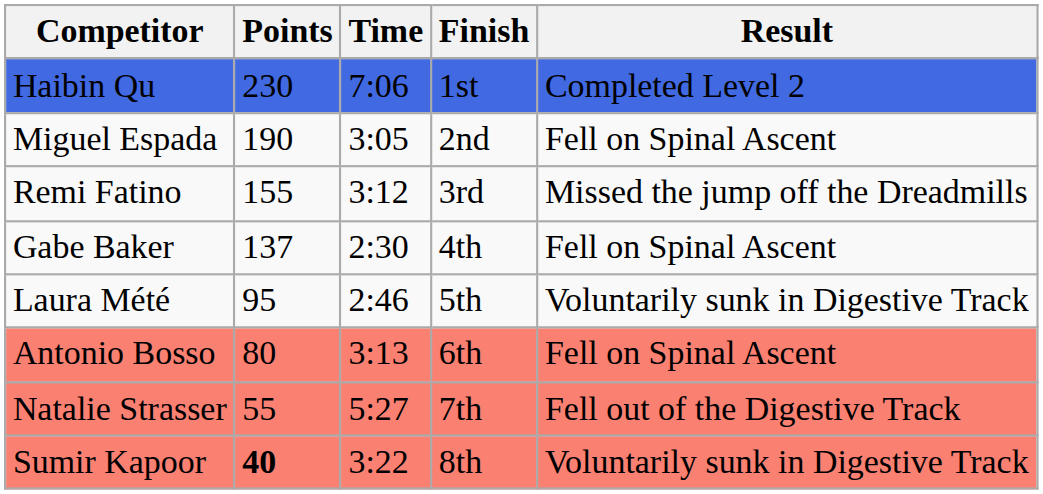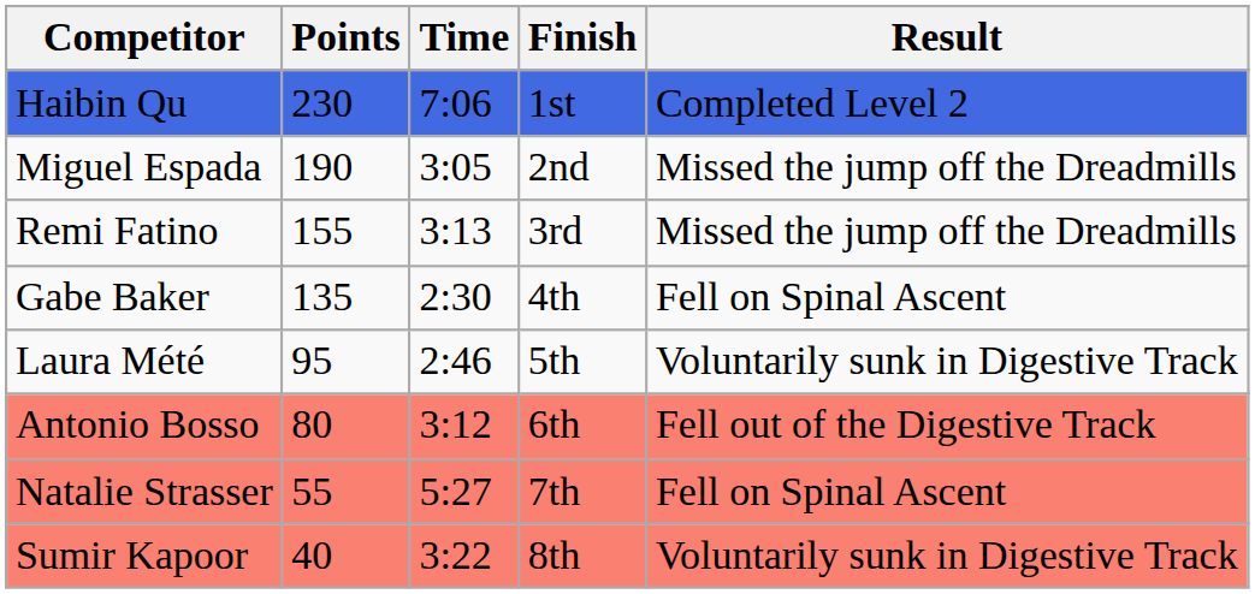 <table class="wikitable sortable">
 <tr>
 <th nowrap="nowrap">Competitor</th>
 <th>Points</th>
 <th>Time</th>
 <th>Finish</th>
 <th>Result</th>
 </tr>
 <tr>
 </tr>
 <tr style="background-color:royalblue">
 <td> Haibin Qu</td>
 <td>230</td>
 <td>7:06</td>
 <td>1st</td>
 <td>Completed Level 2</td>
 </tr>
 <tr>
 <td> Miguel Espada</td>
 <td>190</td>
 <td>3:05</td>
 <td>2nd</td>
-<td>Fell on Spinal Ascent</td>
+<td>Missed the jump off the Dreadmills</td>
 </tr>
 <tr>
 <td> Remi Fatino</td>
 <td>155</td>
-<td>3:12</td>
+<td>3:13</td>
 <td>3rd</td>
 <td>Missed the jump off the Dreadmills</td>
 </tr>
 <tr>
 <td> Gabe Baker</td>
-<td>137</td>
+<td>135</td>
 <td>2:30</td>
 <td>4th</td>
 <td>Fell on Spinal Ascent</td>
 </tr>
 <tr>
 <td> Laura Mété</td>
 <td>95</td>
 <td>2:46</td>
 <td>5th</td>
 <td>Voluntarily sunk in Digestive Track</td>
 </tr>
 <tr style="background-color:#fa8072">
 <td> Antonio Bosso</td>
 <td>80</td>
-<td>3:13</td>
+<td>3:12</td>
 <td>6th</td>
-<td>Fell on Spinal Ascent</td>
+<td>Fell out of the Digestive Track</td>
 </tr>
 <tr style="background-color:#fa8072">
 <td> Natalie Strasser</td>
 <td>55</td>
 <td>5:27</td>
 <td>7th</td>
-<td>Fell out of the Digestive Track</td>
+<td>Fell on Spinal Ascent</td>
 </tr>
 <tr style="background-color:#fa8072">
 <td> Sumir Kapoor</td>
-<td><strong>40</strong></td>
+<td>40</td>
 <td>3:22</td>
 <td>8th</td>
 <td>Voluntarily sunk in Digestive Track</td>
 </tr>
 </table>
